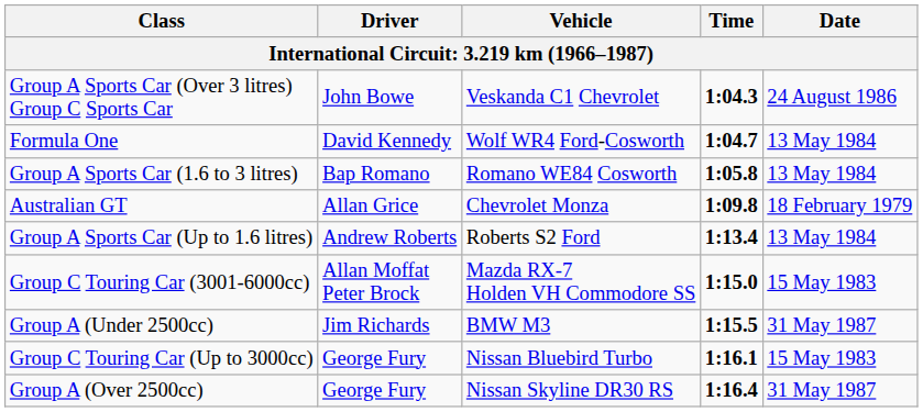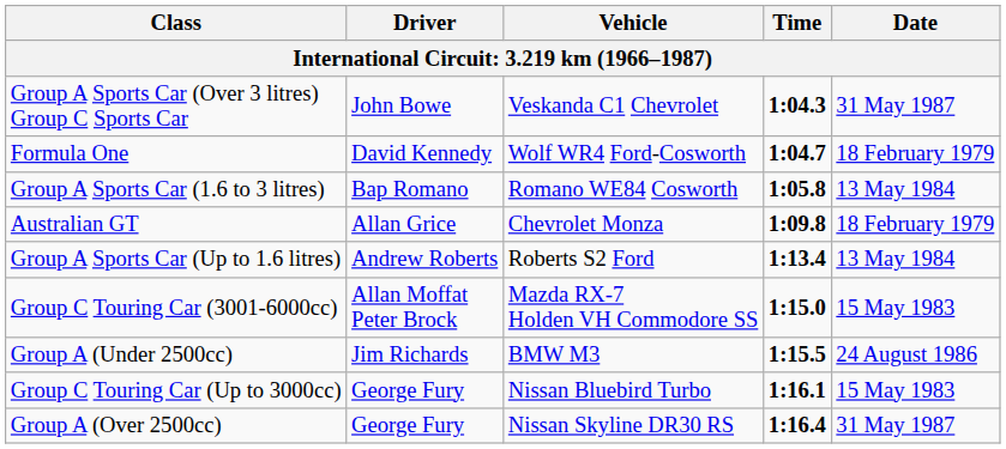 <table class="wikitable">
 <tr>
 <th>Class</th>
 <th>Driver</th>
 <th>Vehicle</th>
 <th>Time</th>
 <th>Date</th>
 </tr>
 <tr>
 <th colspan=5>International Circuit: 3.219 km (1966–1987)</th>
 </tr>
 <tr>
 <td><a href='#'>Group A</a> <a href='#'>Sports Car</a> (Over 3 litres) <br> <a href='#'>Group C</a> <a href='#'>Sports Car</a></td>
 <td> <a href='#'>John Bowe</a></td>
 <td><a href='#'>Veskanda C1</a> <a href='#'>Chevrolet</a></td>
 <td><strong>1:04.3</strong></td>
-<td><a href='#'>24 August 1986</a></td>
+<td><a href='#'>31 May 1987</a></td>
 </tr>
 <tr>
 <td><a href='#'>Formula One</a></td>
 <td> <a href='#'>David Kennedy</a></td>
 <td><a href='#'>Wolf WR4</a> <a href='#'>Ford</a>-<a href='#'>Cosworth</a></td>
 <td><strong>1:04.7</strong></td>
-<td><a href='#'>13 May 1984</a></td>
+<td><a href='#'>18 February 1979</a></td>
 </tr>
 <tr>
 <td><a href='#'>Group A</a> <a href='#'>Sports Car</a> (1.6 to 3 litres)</td>
 <td> <a href='#'>Bap Romano</a></td>
 <td><a href='#'>Romano WE84</a> <a href='#'>Cosworth</a></td>
 <td><strong>1:05.8</strong></td>
 <td><a href='#'>13 May 1984</a></td>
 </tr>
 <tr>
 <td><a href='#'>Australian GT</a></td>
 <td> <a href='#'>Allan Grice</a></td>
 <td><a href='#'>Chevrolet Monza</a></td>
 <td><strong>1:09.8</strong></td>
 <td><a href='#'>18 February 1979</a></td>
 </tr>
 <tr>
 <td><a href='#'>Group A</a> <a href='#'>Sports Car</a> (Up to 1.6 litres)</td>
 <td> <a href='#'>Andrew Roberts</a></td>
 <td>Roberts S2 <a href='#'>Ford</a></td>
 <td><strong>1:13.4</strong></td>
 <td><a href='#'>13 May 1984</a></td>
 </tr>
 <tr>
 <td><a href='#'>Group C</a> <a href='#'>Touring Car</a> (3001-6000cc)</td>
 <td> <a href='#'>Allan Moffat</a> <br>  <a href='#'>Peter Brock</a></td>
 <td><a href='#'>Mazda RX-7</a><br><a href='#'>Holden VH Commodore SS</a></td>
 <td><strong>1:15.0</strong></td>
 <td><a href='#'>15 May 1983</a></td>
 </tr>
 <tr>
 <td><a href='#'>Group A</a> (Under 2500cc)</td>
 <td> <a href='#'>Jim Richards</a></td>
 <td><a href='#'>BMW M3</a></td>
 <td><strong>1:15.5</strong></td>
-<td><a href='#'>31 May 1987</a></td>
+<td><a href='#'>24 August 1986</a></td>
 </tr>
 <tr>
 <td><a href='#'>Group C</a> <a href='#'>Touring Car</a> (Up to 3000cc)</td>
 <td> <a href='#'>George Fury</a></td>
 <td><a href='#'>Nissan Bluebird Turbo</a></td>
 <td><strong>1:16.1</strong></td>
 <td><a href='#'>15 May 1983</a></td>
 </tr>
 <tr>
 <td><a href='#'>Group A</a> (Over 2500cc)</td>
 <td> <a href='#'>George Fury</a></td>
 <td><a href='#'>Nissan Skyline DR30 RS</a></td>
 <td><strong>1:16.4</strong></td>
 <td><a href='#'>31 May 1987</a></td>
 </tr>
 </table>
